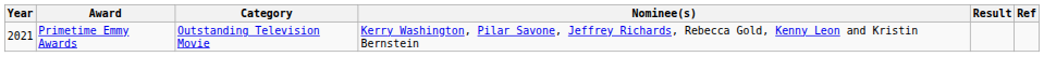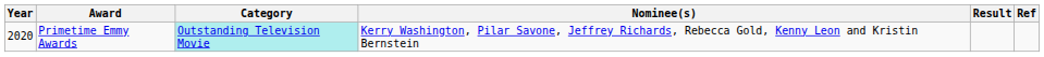 <table class="wikitable sortable">
 <tr>
 <th>Year</th>
 <th>Award</th>
 <th>Category</th>
 <th>Nominee(s)</th>
 <th>Result</th>
 <th>Ref</th>
 </tr>
 <tr>
-<td rowspan="1" style="text-align:center;">2021</td>
+<td rowspan="1" style="text-align:center;">2020</td>
 <td rowspan="1"><a href='#'>Primetime Emmy Awards</a></td>
-<td><a href='#'>Outstanding Television Movie</a></td>
+<td style="background: paleturquoise;"><a href='#'>Outstanding Television Movie</a></td>
 <td><a href='#'>Kerry Washington</a>, <a href='#'>Pilar Savone</a>, <a href='#'>Jeffrey Richards</a>, Rebecca Gold, <a href='#'>Kenny Leon</a> and Kristin Bernstein</td>
 <td></td>
 <td align="center" rowspan="5"></td>
 </tr>
 </table>
